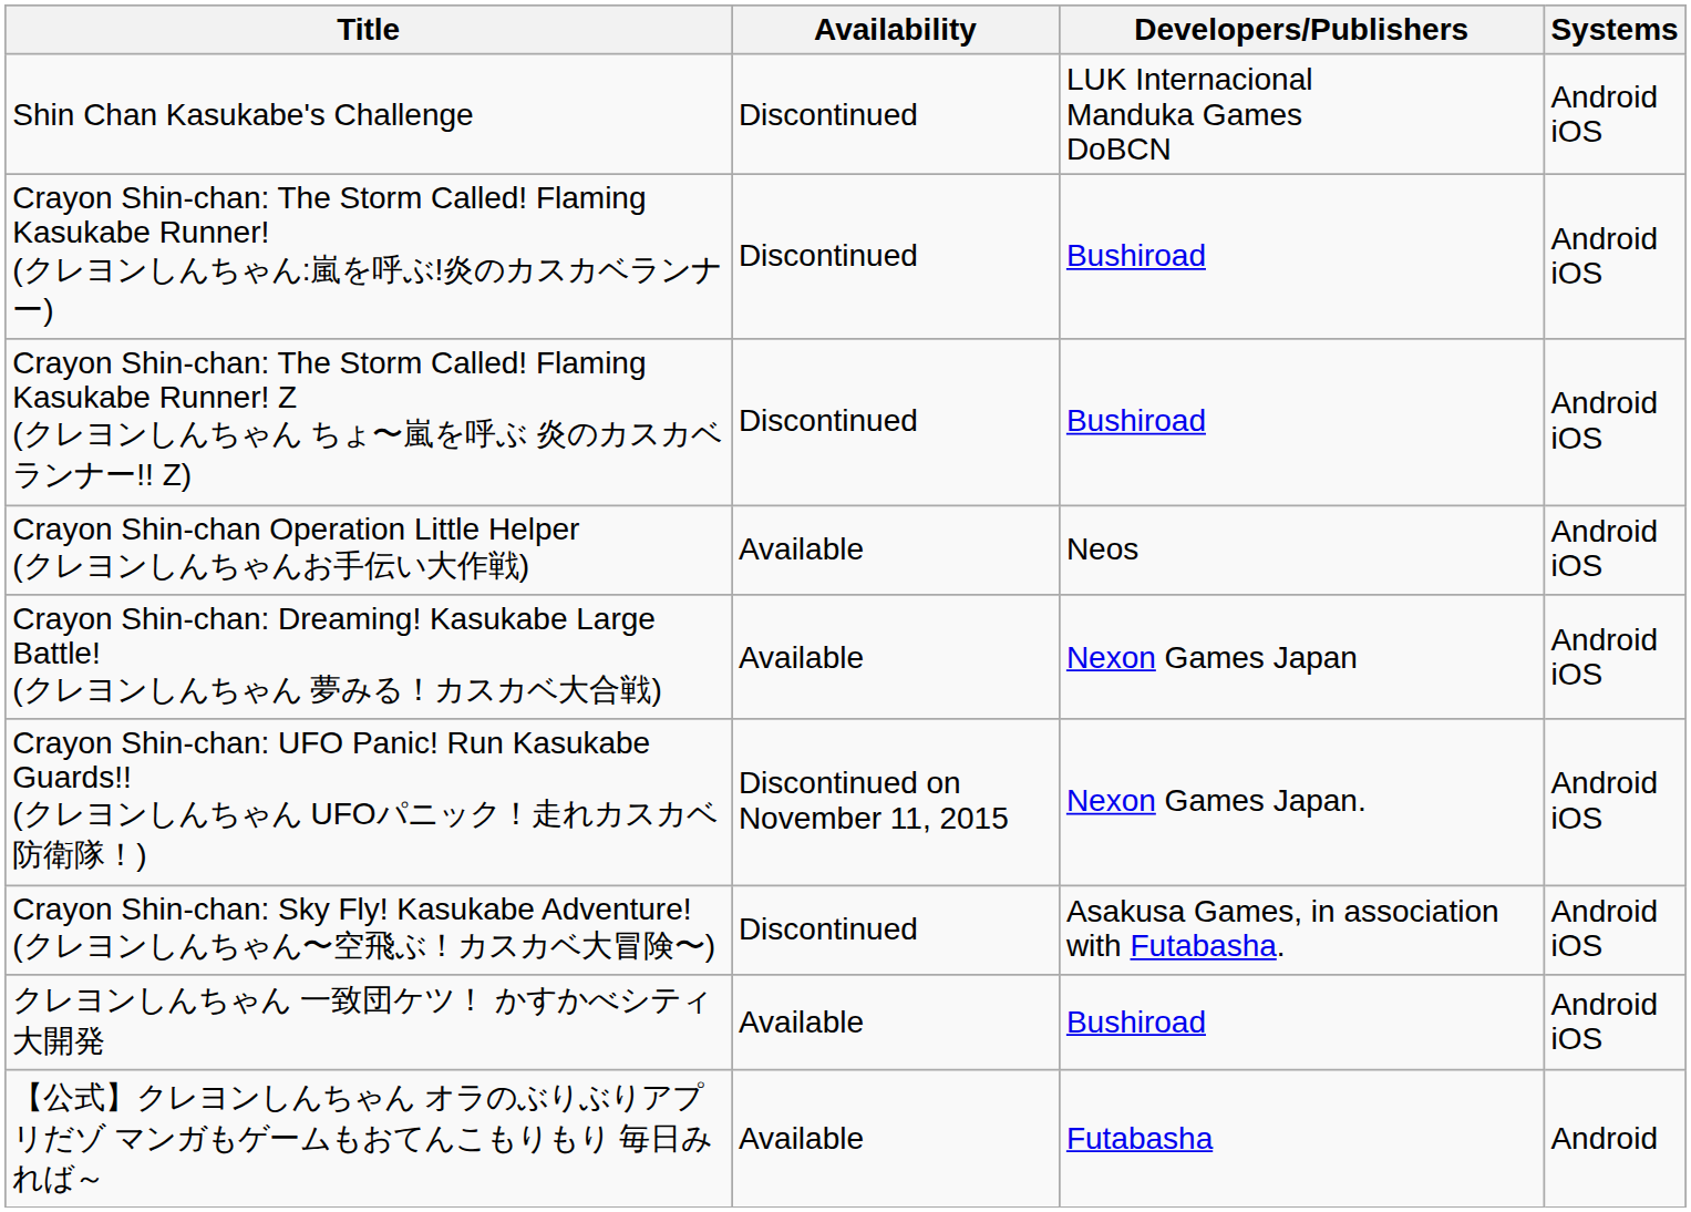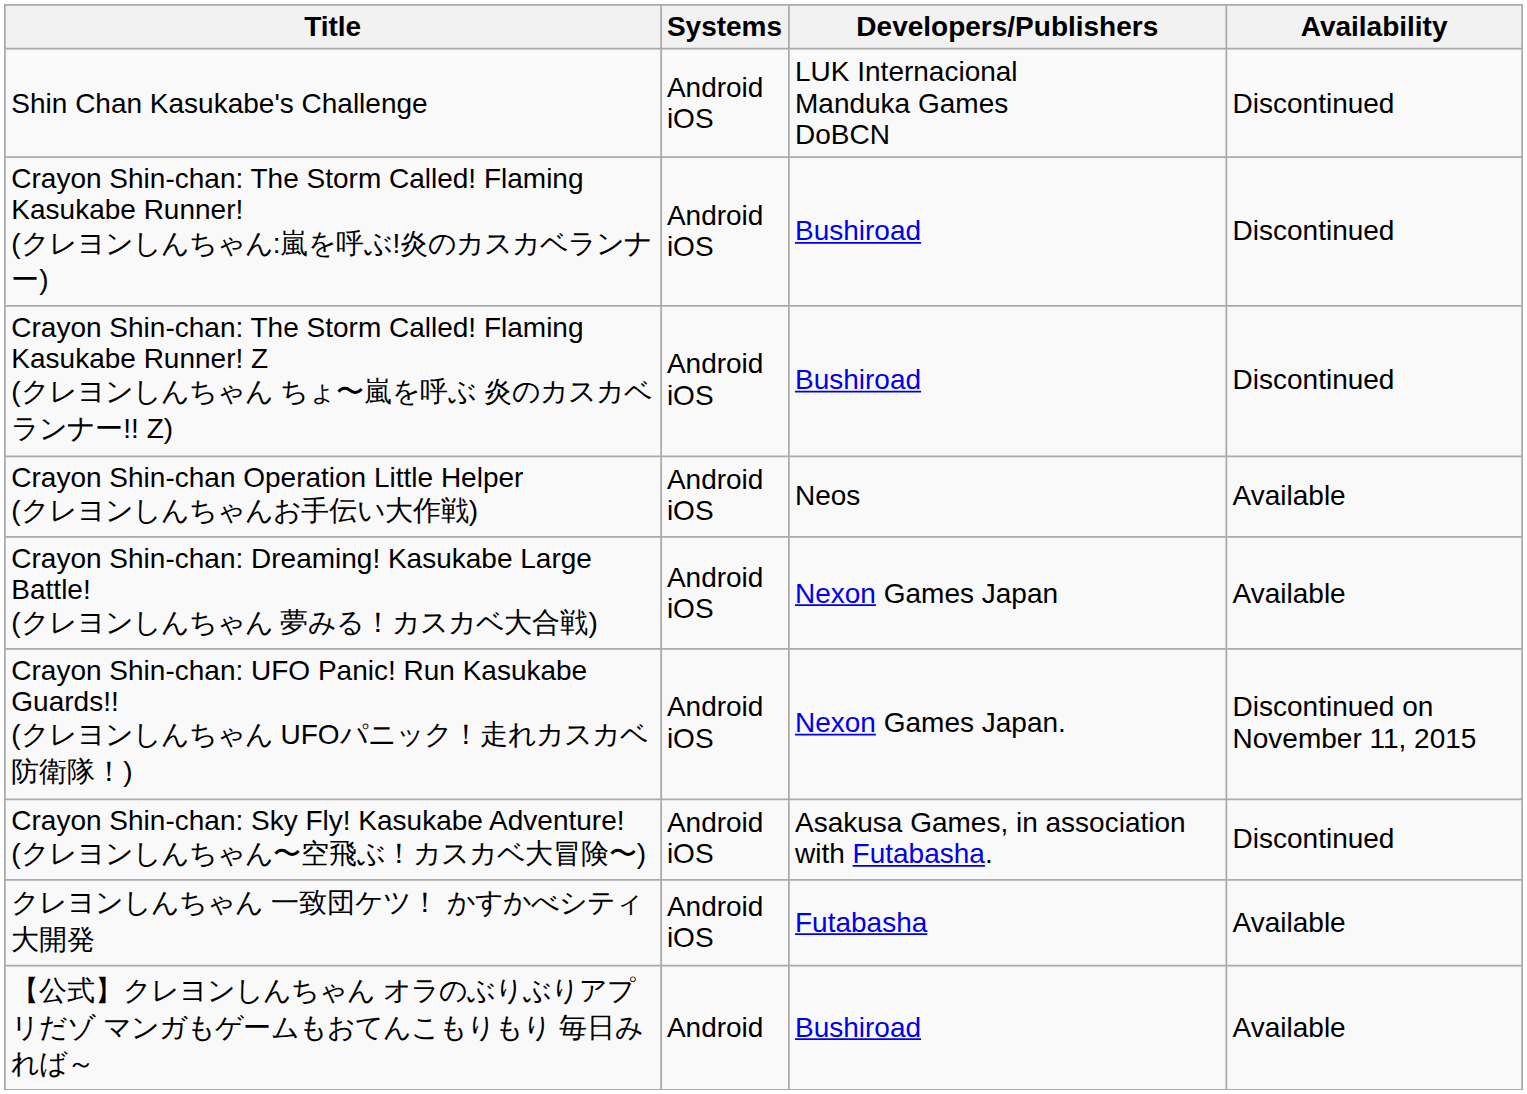 <table class="wikitable sortable">
 <tr>
 <th>Title</th>
+<th>Systems</th>
+<th>Developers/Publishers</th>
 <th>Availability</th>
-<th>Developers/Publishers</th>
-<th>Systems</th>
 </tr>
 <tr>
 <td>Shin Chan Kasukabe's Challenge</td>
+<td>Android<br>iOS</td>
+<td>LUK Internacional<br>Manduka Games<br>DoBCN</td>
 <td>Discontinued</td>
-<td>LUK Internacional<br>Manduka Games<br>DoBCN</td>
-<td>Android<br>iOS</td>
 </tr>
 <tr>
 <td>Crayon Shin-chan: The Storm Called! Flaming Kasukabe Runner!<br>(クレヨンしんちゃん:嵐を呼ぶ!炎のカスカベランナー)</td>
+<td>Android<br>iOS</td>
+<td><a href='#'>Bushiroad</a></td>
 <td>Discontinued</td>
-<td><a href='#'>Bushiroad</a></td>
-<td>Android<br>iOS</td>
 </tr>
 <tr>
 <td>Crayon Shin-chan: The Storm Called! Flaming Kasukabe Runner! Z<br>(クレヨンしんちゃん ちょ〜嵐を呼ぶ 炎のカスカベランナー!! Z)</td>
+<td>Android<br>iOS</td>
+<td><a href='#'>Bushiroad</a></td>
 <td>Discontinued</td>
-<td><a href='#'>Bushiroad</a></td>
-<td>Android<br>iOS</td>
 </tr>
 <tr>
 <td>Crayon Shin-chan Operation Little Helper<br>(クレヨンしんちゃんお手伝い大作戦)</td>
+<td>Android<br>iOS</td>
+<td>Neos</td>
 <td>Available</td>
-<td>Neos</td>
-<td>Android<br>iOS</td>
 </tr>
 <tr>
 <td>Crayon Shin-chan: Dreaming! Kasukabe Large Battle!<br>(クレヨンしんちゃん 夢みる！カスカベ大合戦)</td>
+<td>Android<br>iOS</td>
+<td><a href='#'>Nexon</a> Games Japan</td>
 <td>Available</td>
-<td><a href='#'>Nexon</a> Games Japan</td>
-<td>Android<br>iOS</td>
 </tr>
 <tr>
 <td>Crayon Shin-chan: UFO Panic! Run Kasukabe Guards!!<br>(クレヨンしんちゃん UFOパニック！走れカスカベ防衛隊！)</td>
+<td>Android<br>iOS</td>
+<td><a href='#'>Nexon</a> Games Japan.</td>
 <td>Discontinued on November 11, 2015</td>
-<td><a href='#'>Nexon</a> Games Japan.</td>
-<td>Android<br>iOS</td>
 </tr>
 <tr>
 <td>Crayon Shin-chan: Sky Fly! Kasukabe Adventure!<br>(クレヨンしんちゃん〜空飛ぶ！カスカベ大冒険〜)</td>
+<td>Android<br>iOS</td>
+<td>Asakusa Games, in association with <a href='#'>Futabasha</a>.</td>
 <td>Discontinued</td>
-<td>Asakusa Games, in association with <a href='#'>Futabasha</a>.</td>
-<td>Android<br>iOS</td>
 </tr>
 <tr>
 <td>クレヨンしんちゃん 一致団ケツ！ かすかべシティ大開発</td>
+<td>Android<br>iOS</td>
+<td><a href='#'>Futabasha</a></td>
 <td>Available</td>
-<td><a href='#'>Bushiroad</a></td>
-<td>Android<br>iOS</td>
 </tr>
 <tr>
 <td>【公式】クレヨンしんちゃん オラのぶりぶりアプリだゾ マンガもゲームもおてんこもりもり 毎日みれば～</td>
+<td>Android</td>
+<td><a href='#'>Bushiroad</a></td>
 <td>Available</td>
-<td><a href='#'>Futabasha</a></td>
-<td>Android</td>
 </tr>
 </table>
